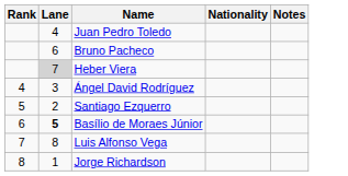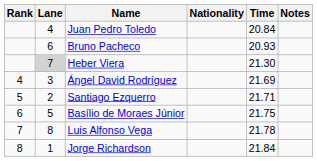 <table class="wikitable sortable" style="text-align:center;font-size:95%">
 <tr>
 <th>Rank</th>
 <th>Lane</th>
 <th>Name</th>
 <th>Nationality</th>
+<th>Time</th>
 <th>Notes</th>
 </tr>
 <tr>
 <td></td>
 <td>4</td>
 <td align=left><a href='#'>Juan Pedro Toledo</a></td>
 <td align=left></td>
+<td>20.84</td>
 <td></td>
 </tr>
 <tr>
 <td></td>
 <td>6</td>
 <td align=left><a href='#'>Bruno Pacheco</a></td>
 <td align=left></td>
+<td>20.93</td>
 <td></td>
 </tr>
 <tr>
 <td></td>
 <td style="background: lightgrey;">7</td>
 <td align=left><a href='#'>Heber Viera</a></td>
 <td align=left></td>
+<td>21.30</td>
 <td></td>
 </tr>
 <tr>
 <td>4</td>
 <td>3</td>
 <td align=left><a href='#'>Ángel David Rodríguez</a></td>
 <td align=left></td>
+<td>21.69</td>
 <td></td>
 </tr>
 <tr>
 <td>5</td>
 <td>2</td>
 <td align=left><a href='#'>Santiago Ezquerro</a></td>
 <td align=left></td>
+<td>21.71</td>
 <td></td>
 </tr>
 <tr>
 <td>6</td>
-<td><strong>5</strong></td>
+<td>5</td>
 <td align=left><a href='#'>Basílio de Moraes Júnior</a></td>
 <td align=left></td>
+<td>21.75</td>
 <td></td>
 </tr>
 <tr>
 <td>7</td>
 <td>8</td>
 <td align=left><a href='#'>Luis Alfonso Vega</a></td>
 <td align=left></td>
+<td>21.78</td>
 <td></td>
 </tr>
 <tr>
 <td>8</td>
 <td>1</td>
 <td align=left><a href='#'>Jorge Richardson</a></td>
 <td align=left></td>
+<td>21.84</td>
 <td></td>
 </tr>
 </table>
